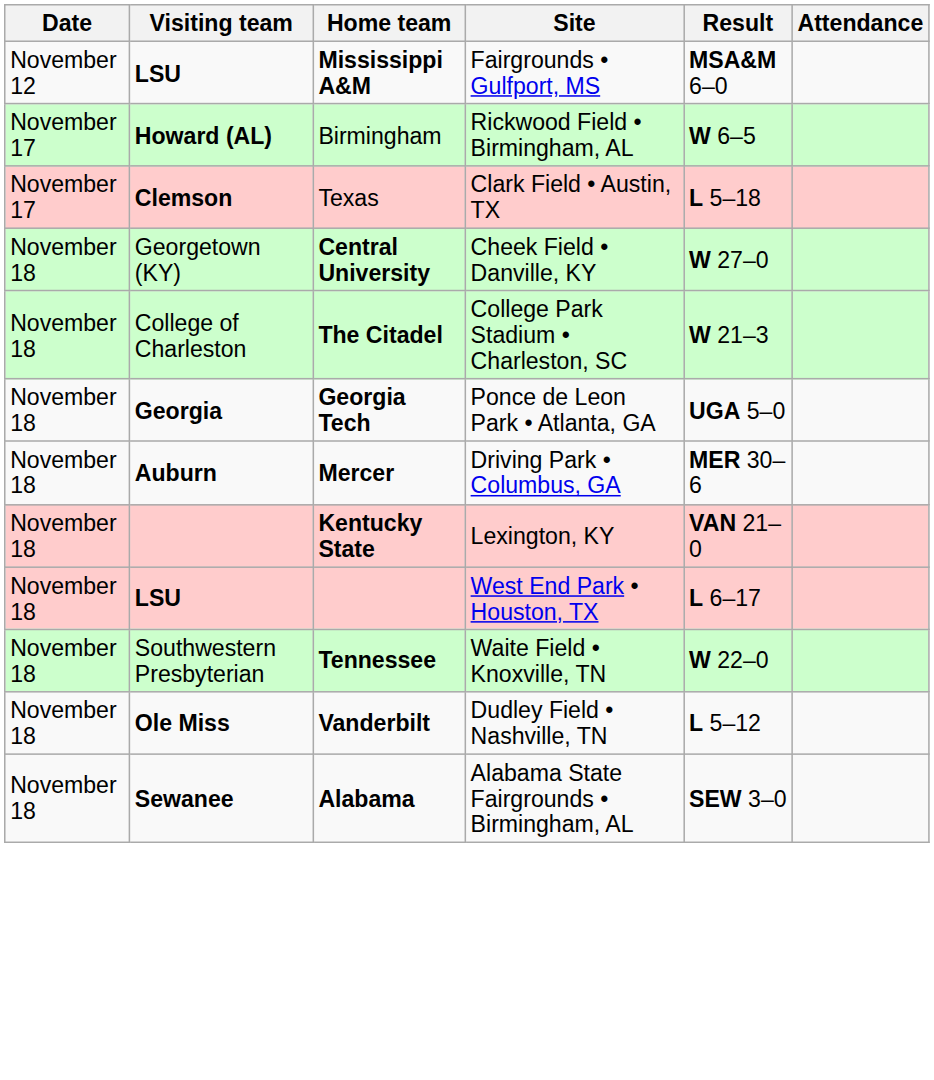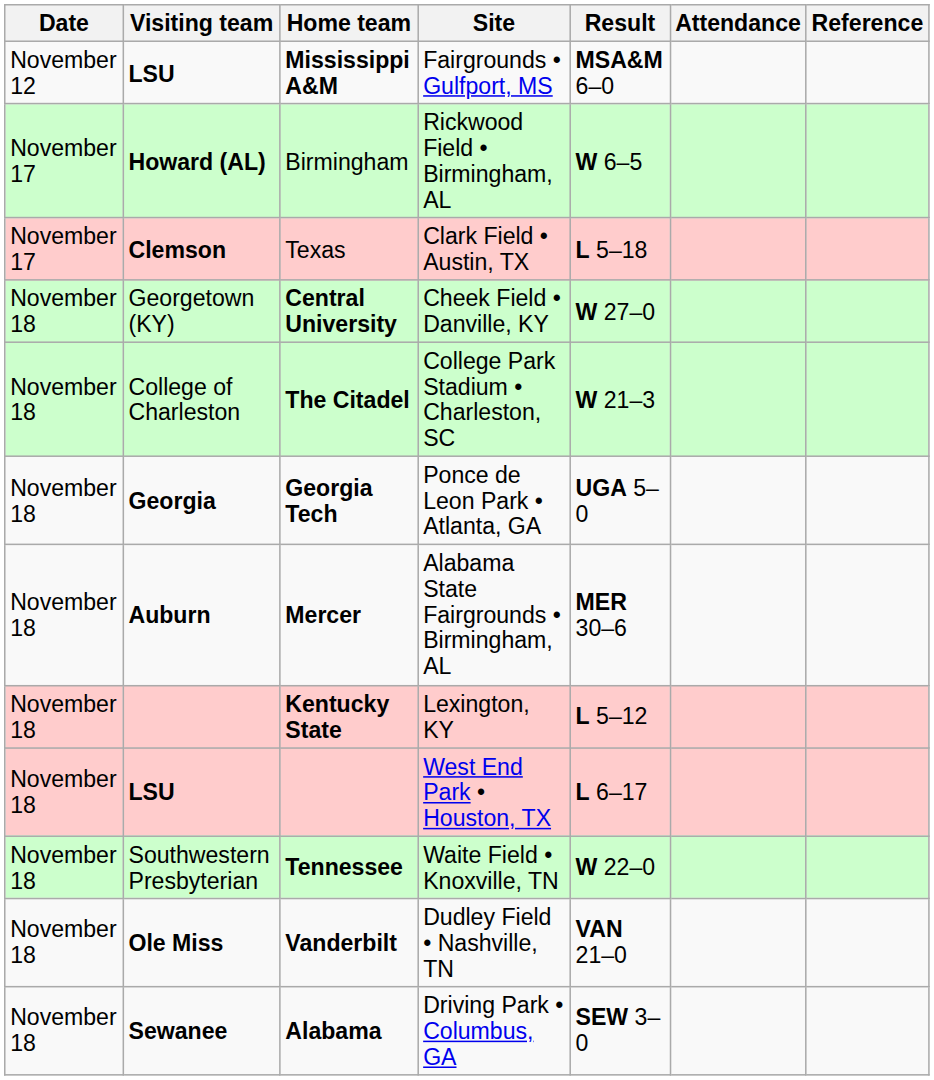 <table class="wikitable" style="font-size:95%;">
 <tr>
 <th>Date</th>
 <th>Visiting team</th>
 <th>Home team</th>
 <th>Site</th>
 <th>Result</th>
 <th>Attendance</th>
+<th class="unsortable">Reference</th>
 </tr>
 <tr bgcolor=>
 <td>November 12</td>
 <td><strong>LSU</strong></td>
 <td><strong>Mississippi A&M</strong></td>
 <td>Fairgrounds • <a href='#'>Gulfport, MS</a></td>
 <td><strong>MSA&M</strong> 6–0</td>
+<td></td>
 <td></td>
 </tr>
 <tr bgcolor=ccffcc>
 <td>November 17</td>
 <td><strong>Howard (AL)</strong></td>
 <td>Birmingham</td>
 <td>Rickwood Field • Birmingham, AL</td>
 <td><strong>W</strong> 6–5</td>
 <td></td>
+<td></td>
 </tr>
 <tr bgcolor=ffcccc>
 <td>November 17</td>
 <td><strong>Clemson</strong></td>
 <td>Texas</td>
 <td>Clark Field • Austin, TX</td>
 <td><strong>L</strong> 5–18</td>
+<td></td>
 <td></td>
 </tr>
 <tr bgcolor=ccffcc>
 <td>November 18</td>
 <td>Georgetown (KY)</td>
 <td><strong>Central University</strong></td>
 <td>Cheek Field • Danville, KY</td>
 <td><strong>W</strong> 27–0</td>
 <td></td>
+<td></td>
 </tr>
 <tr bgcolor=ccffcc>
 <td>November 18</td>
 <td>College of Charleston</td>
 <td><strong>The Citadel</strong></td>
 <td>College Park Stadium • Charleston, SC</td>
 <td><strong>W</strong> 21–3</td>
+<td></td>
 <td></td>
 </tr>
 <tr bgcolor=>
 <td>November 18</td>
 <td><strong>Georgia</strong></td>
 <td><strong>Georgia Tech</strong></td>
 <td>Ponce de Leon Park • Atlanta, GA</td>
 <td><strong>UGA</strong> 5–0</td>
 <td></td>
+<td></td>
 </tr>
 <tr bgcolor=>
 <td>November 18</td>
 <td><strong>Auburn</strong></td>
 <td><strong>Mercer</strong></td>
-<td>Driving Park • <a href='#'>Columbus, GA</a></td>
+<td>Alabama State Fairgrounds • Birmingham, AL</td>
 <td><strong>MER</strong> 30–6</td>
+<td></td>
 <td></td>
 </tr>
 <tr bgcolor=ffcccc>
 <td>November 18</td>
 <td></td>
 <td><strong>Kentucky State</strong></td>
 <td>Lexington, KY</td>
-<td><strong>VAN</strong> 21–0</td>
+<td><strong>L</strong> 5–12</td>
+<td></td>
 <td></td>
 </tr>
 <tr bgcolor=ffcccc>
 <td>November 18</td>
 <td><strong>LSU</strong></td>
 <td></td>
 <td><a href='#'>West End Park</a> • <a href='#'>Houston, TX</a></td>
 <td><strong>L</strong> 6–17</td>
 <td></td>
+<td></td>
 </tr>
 <tr bgcolor=ccffcc>
 <td>November 18</td>
 <td>Southwestern Presbyterian</td>
 <td><strong>Tennessee</strong></td>
 <td>Waite Field • Knoxville, TN</td>
 <td><strong>W</strong> 22–0</td>
 <td></td>
+<td></td>
 </tr>
 <tr bgcolor=>
 <td>November 18</td>
 <td><strong>Ole Miss</strong></td>
 <td><strong>Vanderbilt</strong></td>
 <td>Dudley Field • Nashville, TN</td>
-<td><strong>L</strong> 5–12</td>
+<td><strong>VAN</strong> 21–0</td>
+<td></td>
 <td></td>
 </tr>
 <tr bgcolor=>
 <td>November 18</td>
 <td><strong>Sewanee</strong></td>
 <td><strong>Alabama</strong></td>
-<td>Alabama State Fairgrounds • Birmingham, AL</td>
+<td>Driving Park • <a href='#'>Columbus, GA</a></td>
 <td><strong>SEW</strong> 3–0</td>
+<td></td>
 <td></td>
 </tr>
 </table>
